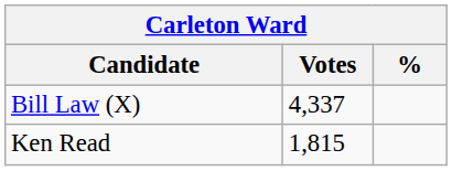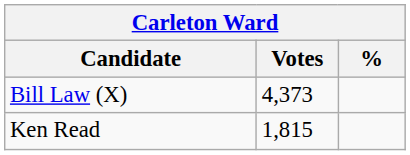 <table class="wikitable">
 <tr>
 <th colspan="3"><a href='#'>Carleton Ward</a></th>
 </tr>
 <tr>
 <th style="width: 170px">Candidate</th>
 <th style="width: 50px">Votes</th>
 <th style="width: 40px">%</th>
 </tr>
 <tr>
 <td><a href='#'>Bill Law</a> (X)</td>
-<td>4,337</td>
+<td>4,373</td>
 <td></td>
 </tr>
 <tr>
 <td>Ken Read</td>
 <td>1,815</td>
 <td></td>
 </tr>
 </table>
